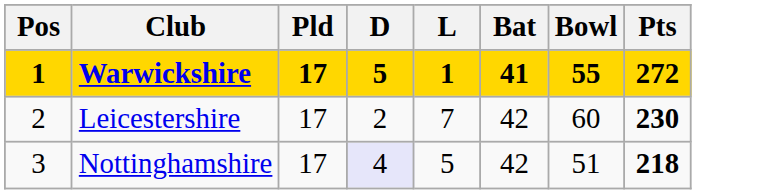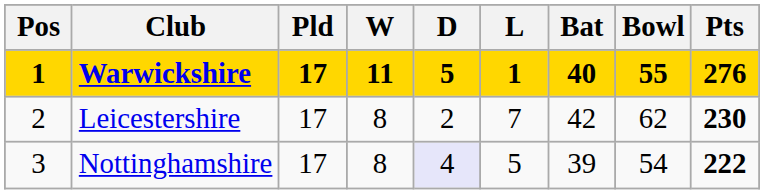 <table class="wikitable" style="text-align:center; margin:0;">
 <tr>
 <th width=30>Pos</th>
 <th>Club</th>
 <th width=30>Pld</th>
+<th width=30>W</th>
 <th width=30>D</th>
 <th width=30>L</th>
 <th width=30>Bat</th>
 <th width=30>Bowl</th>
 <th width=30>Pts</th>
 </tr>
 <tr style="background:gold;">
 <td><strong>1</strong></td>
 <td align=left><strong><a href='#'>Warwickshire</a></strong></td>
 <td><strong>17</strong></td>
+<td><strong>11</strong></td>
 <td><strong>5</strong></td>
 <td><strong>1</strong></td>
-<td><strong>41</strong></td>
+<td><strong>40</strong></td>
 <td><strong>55</strong></td>
-<td><strong>272</strong></td>
+<td><strong>276</strong></td>
 </tr>
 <tr>
 <td>2</td>
 <td align=left><a href='#'>Leicestershire</a></td>
 <td>17</td>
+<td>8</td>
 <td>2</td>
 <td>7</td>
 <td>42</td>
-<td>60</td>
+<td>62</td>
 <td><strong>230</strong></td>
 </tr>
 <tr>
 <td>3</td>
 <td align=left><a href='#'>Nottinghamshire</a></td>
 <td>17</td>
+<td>8</td>
 <td style="background: lavender;">4</td>
 <td>5</td>
-<td>42</td>
-<td>51</td>
-<td><strong>218</strong></td>
+<td>39</td>
+<td>54</td>
+<td><strong>222</strong></td>
 </tr>
 </table>
